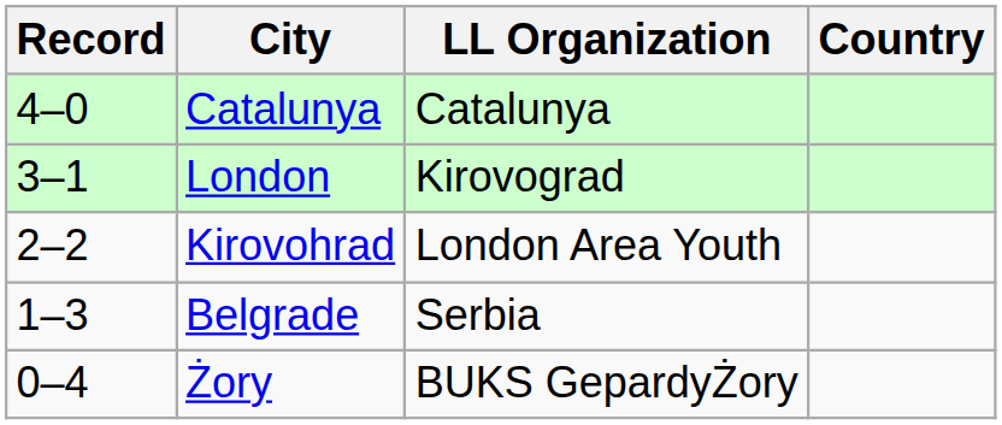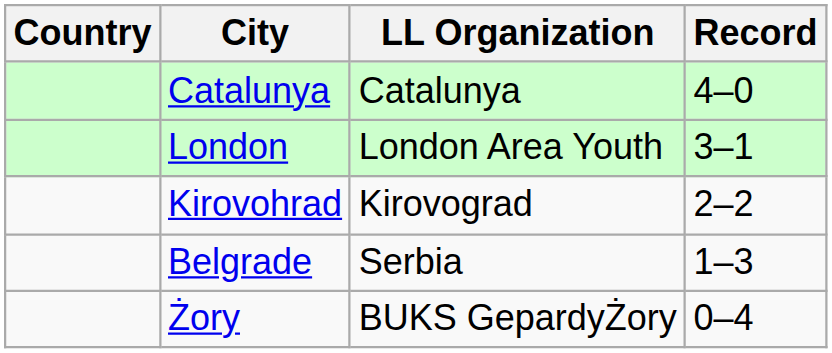 <table class="wikitable">
 <tr>
-<th>Record</th>
+<th>Country</th>
 <th>City</th>
 <th>LL Organization</th>
-<th>Country</th>
+<th>Record</th>
 </tr>
 <tr bgcolor="ccffcc">
-<td>4–0</td>
+<td><strong></strong></td>
 <td><a href='#'>Catalunya</a></td>
 <td>Catalunya</td>
-<td><strong></strong></td>
+<td>4–0</td>
 </tr>
 <tr bgcolor="ccffcc">
+<td><strong></strong></td>
+<td><a href='#'>London</a></td>
+<td>London Area Youth</td>
 <td>3–1</td>
-<td><a href='#'>London</a></td>
-<td>Kirovograd</td>
-<td><strong></strong></td>
 </tr>
 <tr>
+<td><strong></strong></td>
+<td><a href='#'>Kirovohrad</a></td>
+<td>Kirovograd</td>
 <td>2–2</td>
-<td><a href='#'>Kirovohrad</a></td>
-<td>London Area Youth</td>
-<td><strong></strong></td>
 </tr>
 <tr>
-<td>1–3</td>
+<td><strong></strong></td>
 <td><a href='#'>Belgrade</a></td>
 <td>Serbia</td>
-<td><strong></strong></td>
+<td>1–3</td>
 </tr>
 <tr>
-<td>0–4</td>
+<td><strong></strong></td>
 <td><a href='#'>Żory</a></td>
 <td>BUKS GepardyŻory</td>
-<td><strong></strong></td>
+<td>0–4</td>
 </tr>
 </table>
